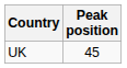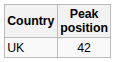 <table class="wikitable">
 <tr>
 <th>Country</th>
 <th>Peak<br>position</th>
 </tr>
 <tr>
 <td>UK </td>
-<td style="text-align:center;">45</td>
+<td style="text-align:center;">42</td>
 </tr>
 </table>
